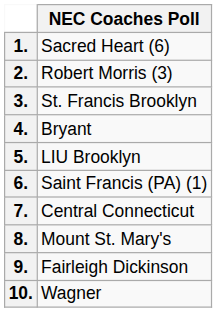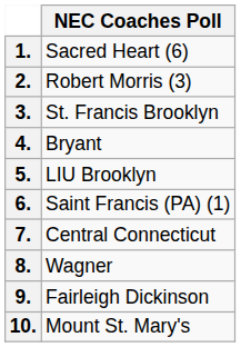 <table class="wikitable" style="white-space:nowrap; font-size:90%;">
 <tr>
 <td ! colspan=1 style="background:white; border-top-style:hidden; border-left-style:hidden;"></td>
 <th>NEC Coaches Poll</th>
 </tr>
 <tr>
 <th>1.</th>
 <td>Sacred Heart (6)</td>
 </tr>
 <tr>
 <th>2.</th>
 <td>Robert Morris (3)</td>
 </tr>
 <tr>
 <th>3.</th>
 <td>St. Francis Brooklyn</td>
 </tr>
 <tr>
 <th>4.</th>
 <td>Bryant</td>
 </tr>
 <tr>
 <th>5.</th>
 <td>LIU Brooklyn</td>
 </tr>
 <tr>
 <th>6.</th>
 <td>Saint Francis (PA) (1)</td>
 </tr>
 <tr>
 <th>7.</th>
 <td>Central Connecticut</td>
 </tr>
 <tr>
 <th>8.</th>
-<td>Mount St. Mary's</td>
+<td>Wagner</td>
 </tr>
 <tr>
 <th>9.</th>
 <td>Fairleigh Dickinson</td>
 </tr>
 <tr>
 <th>10.</th>
-<td>Wagner</td>
+<td>Mount St. Mary's</td>
 </tr>
 </table>
